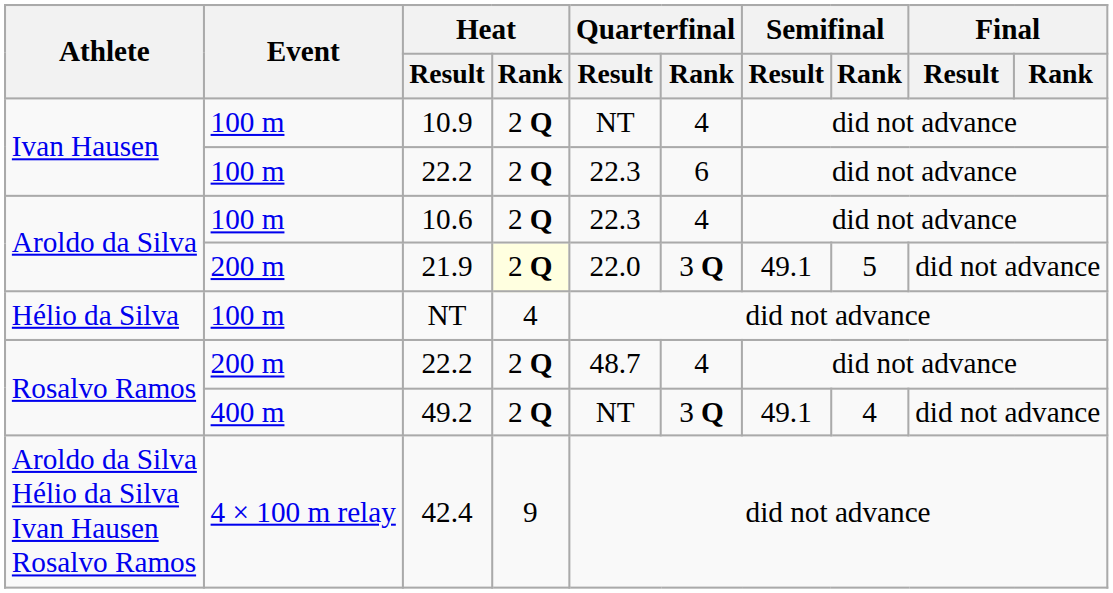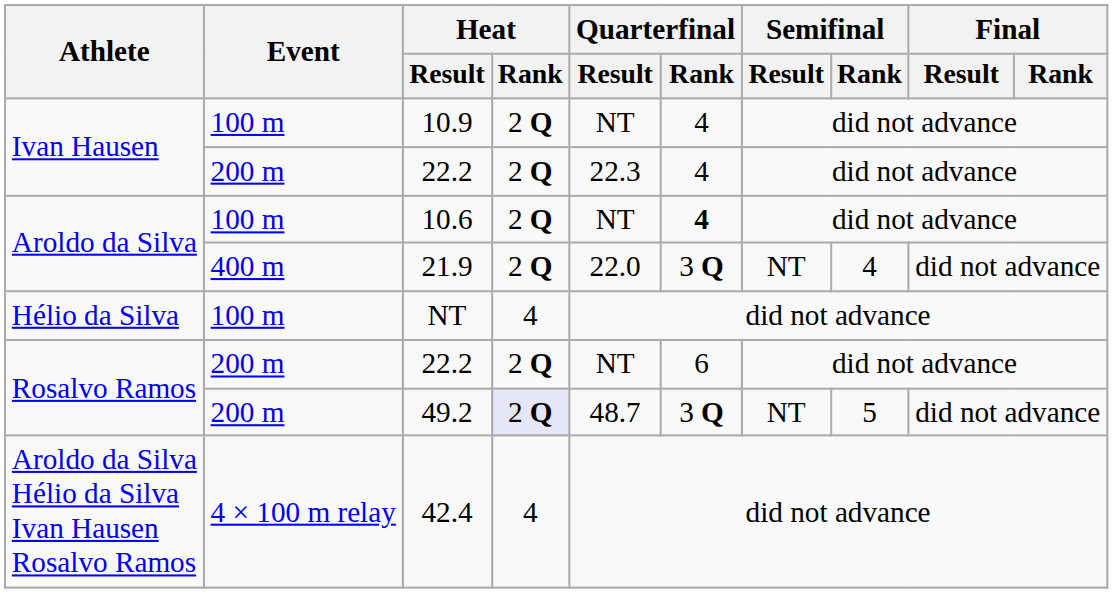 <table class="wikitable" style="font-size:90%">
 <tr>
 <th rowspan="2">Athlete</th>
 <th rowspan="2">Event</th>
 <th colspan="2">Heat</th>
 <th colspan="2">Quarterfinal</th>
 <th colspan="2">Semifinal</th>
 <th colspan="2">Final</th>
 </tr>
 <tr style="font-size:95%">
 <th>Result</th>
 <th>Rank</th>
 <th>Result</th>
 <th>Rank</th>
 <th>Result</th>
 <th>Rank</th>
 <th>Result</th>
 <th>Rank</th>
 </tr>
 <tr align=center>
 <td align=left rowspan="2"><a href='#'>Ivan Hausen</a></td>
 <td align=left><a href='#'>100 m</a></td>
 <td>10.9</td>
 <td>2 <strong>Q</strong></td>
 <td>NT</td>
 <td>4</td>
 <td colspan=4>did not advance</td>
 </tr>
 <tr align=center>
-<td align=left><a href='#'>100 m</a></td>
+<td align=left><a href='#'>200 m</a></td>
 <td>22.2</td>
 <td>2 <strong>Q</strong></td>
 <td>22.3</td>
-<td>6</td>
+<td>4</td>
 <td colspan=6>did not advance</td>
 </tr>
 <tr align=center>
 <td align=left rowspan="2"><a href='#'>Aroldo da Silva</a></td>
 <td align=left><a href='#'>100 m</a></td>
 <td>10.6</td>
 <td>2 <strong>Q</strong></td>
-<td>22.3</td>
-<td>4</td>
+<td>NT</td>
+<td><strong>4</strong></td>
 <td colspan=4>did not advance</td>
 </tr>
 <tr align=center>
-<td align=left><a href='#'>200 m</a></td>
+<td align=left><a href='#'>400 m</a></td>
 <td>21.9</td>
-<td style="background: lightyellow;">2 <strong>Q</strong></td>
+<td>2 <strong>Q</strong></td>
 <td>22.0</td>
 <td>3 <strong>Q</strong></td>
-<td>49.1</td>
-<td>5</td>
+<td>NT</td>
+<td>4</td>
 <td colspan=2>did not advance</td>
 </tr>
 <tr align=center>
 <td align=left><a href='#'>Hélio da Silva</a></td>
 <td align=left><a href='#'>100 m</a></td>
 <td>NT</td>
 <td>4</td>
 <td colspan=6>did not advance</td>
 </tr>
 <tr align=center>
 <td align=left rowspan=2><a href='#'>Rosalvo Ramos</a></td>
 <td align=left><a href='#'>200 m</a></td>
 <td>22.2</td>
 <td>2 <strong>Q</strong></td>
-<td>48.7</td>
-<td>4</td>
+<td>NT</td>
+<td>6</td>
 <td colspan=6>did not advance</td>
 </tr>
 <tr align=center>
-<td align=left><a href='#'>400 m</a></td>
+<td align=left><a href='#'>200 m</a></td>
 <td>49.2</td>
-<td>2 <strong>Q</strong></td>
+<td style="background: lavender;">2 <strong>Q</strong></td>
+<td>48.7</td>
+<td>3 <strong>Q</strong></td>
 <td>NT</td>
-<td>3 <strong>Q</strong></td>
-<td>49.1</td>
-<td>4</td>
+<td>5</td>
 <td colspan=2>did not advance</td>
 </tr>
 <tr align=center>
 <td align=left rowspan="1"><a href='#'>Aroldo da Silva</a><br><a href='#'>Hélio da Silva</a><br><a href='#'>Ivan Hausen</a><br><a href='#'>Rosalvo Ramos</a></td>
 <td align=left><a href='#'>4 × 100 m relay</a></td>
 <td>42.4</td>
-<td>9</td>
+<td>4</td>
 <td colspan=6>did not advance</td>
 </tr>
 </table>
